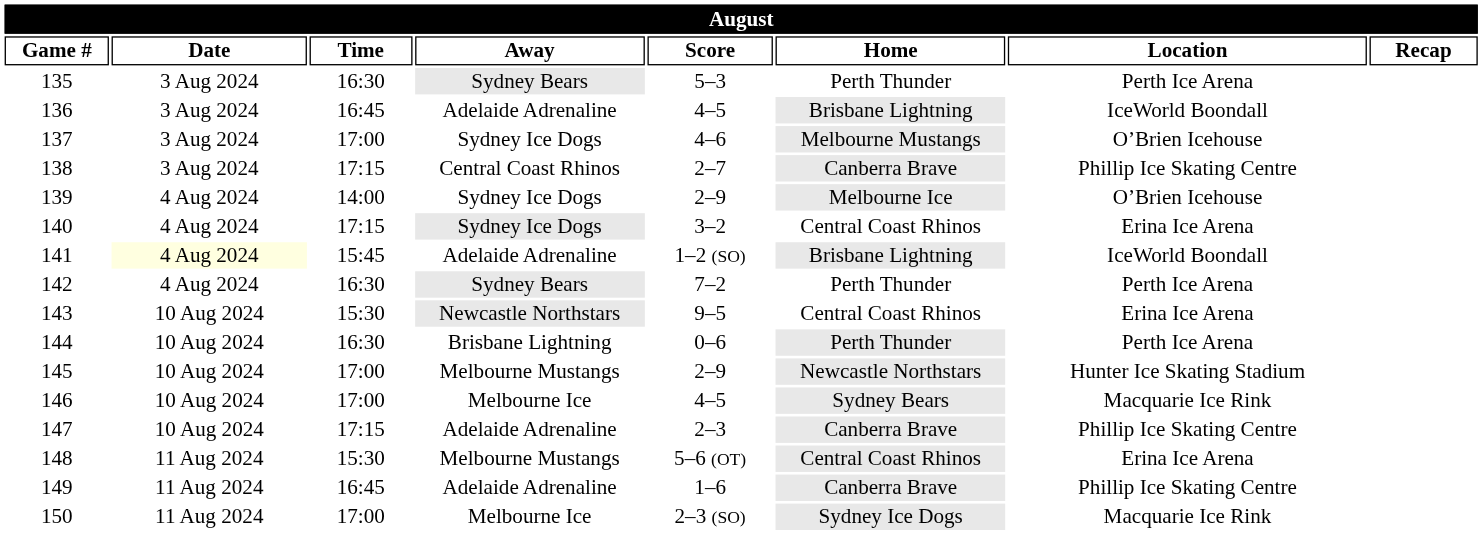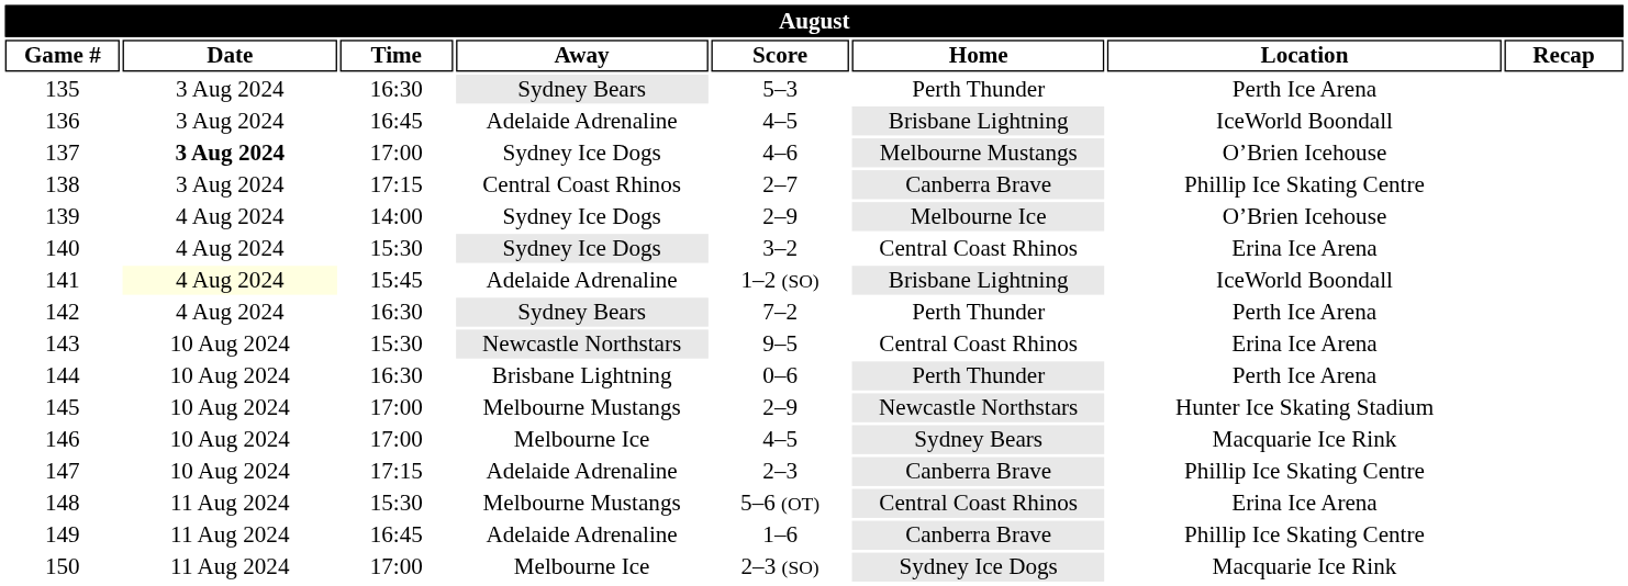 <table class="toccolours" style="width:70em;text-align: center">
 <tr>
 <th colspan="8" style="background:#000000;color:white;border:#000000 1px solid">August</th>
 </tr>
 <tr>
 <th style="background:#FFFFFF;color:black;border:#000000 1px solid; width: 40px">Game #</th>
 <th style="background:#FFFFFF;color:black;border:#000000 1px solid; width: 80px">Date</th>
 <th style="background:#FFFFFF;color:black;border:#000000 1px solid; width: 40px">Time</th>
 <th style="background:#FFFFFF;color:black;border:#000000 1px solid; width: 95px">Away</th>
 <th style="background:#FFFFFF;color:black;border:#000000 1px solid; width: 50px">Score</th>
 <th style="background:#FFFFFF;color:black;border:#000000 1px solid; width: 95px">Home</th>
 <th style="background:#FFFFFF;color:black;border:#000000 1px solid; width: 150px">Location</th>
 <th style="background:#FFFFFF;color:black;border:#000000 1px solid; width: 40px">Recap</th>
 </tr>
 <tr>
 <td>135</td>
 <td>3 Aug 2024</td>
 <td>16:30</td>
 <td bgcolor="#e8e8e8">Sydney Bears</td>
 <td>5–3</td>
 <td>Perth Thunder</td>
 <td>Perth Ice Arena</td>
 <td></td>
 </tr>
 <tr>
 <td>136</td>
 <td>3 Aug 2024</td>
 <td>16:45</td>
 <td>Adelaide Adrenaline</td>
 <td>4–5</td>
 <td bgcolor="#e8e8e8">Brisbane Lightning</td>
 <td>IceWorld Boondall</td>
 <td></td>
 </tr>
 <tr>
 <td>137</td>
-<td>3 Aug 2024</td>
+<td><strong>3 Aug 2024</strong></td>
 <td>17:00</td>
 <td>Sydney Ice Dogs</td>
 <td>4–6</td>
 <td bgcolor="#e8e8e8">Melbourne Mustangs</td>
 <td>O’Brien Icehouse</td>
 <td></td>
 </tr>
 <tr>
 <td>138</td>
 <td>3 Aug 2024</td>
 <td>17:15</td>
 <td>Central Coast Rhinos</td>
 <td>2–7</td>
 <td bgcolor="#e8e8e8">Canberra Brave</td>
 <td>Phillip Ice Skating Centre</td>
 <td></td>
 </tr>
 <tr>
 <td>139</td>
 <td>4 Aug 2024</td>
 <td>14:00</td>
 <td>Sydney Ice Dogs</td>
 <td>2–9</td>
 <td bgcolor="#e8e8e8">Melbourne Ice</td>
 <td>O’Brien Icehouse</td>
 <td></td>
 </tr>
 <tr>
 <td>140</td>
 <td>4 Aug 2024</td>
-<td>17:15</td>
+<td>15:30</td>
 <td bgcolor="#e8e8e8">Sydney Ice Dogs</td>
 <td>3–2</td>
 <td>Central Coast Rhinos</td>
 <td>Erina Ice Arena</td>
 <td></td>
 </tr>
 <tr>
 <td>141</td>
 <td style="background: lightyellow;">4 Aug 2024</td>
 <td>15:45</td>
 <td>Adelaide Adrenaline</td>
 <td>1–2 <small>(SO)</small></td>
 <td bgcolor="#e8e8e8">Brisbane Lightning</td>
 <td>IceWorld Boondall</td>
 <td></td>
 </tr>
 <tr>
 <td>142</td>
 <td>4 Aug 2024</td>
 <td>16:30</td>
 <td bgcolor="#e8e8e8">Sydney Bears</td>
 <td>7–2</td>
 <td>Perth Thunder</td>
 <td>Perth Ice Arena</td>
 <td></td>
 </tr>
 <tr>
 <td>143</td>
 <td>10 Aug 2024</td>
 <td>15:30</td>
 <td bgcolor="#e8e8e8">Newcastle Northstars</td>
 <td>9–5</td>
 <td>Central Coast Rhinos</td>
 <td>Erina Ice Arena</td>
 <td></td>
 </tr>
 <tr>
 <td>144</td>
 <td>10 Aug 2024</td>
 <td>16:30</td>
 <td>Brisbane Lightning</td>
 <td>0–6</td>
 <td bgcolor="#e8e8e8">Perth Thunder</td>
 <td>Perth Ice Arena</td>
 <td></td>
 </tr>
 <tr>
 <td>145</td>
 <td>10 Aug 2024</td>
 <td>17:00</td>
 <td>Melbourne Mustangs</td>
 <td>2–9</td>
 <td bgcolor="#e8e8e8">Newcastle Northstars</td>
 <td>Hunter Ice Skating Stadium</td>
 <td></td>
 </tr>
 <tr>
 <td>146</td>
 <td>10 Aug 2024</td>
 <td>17:00</td>
 <td>Melbourne Ice</td>
 <td>4–5</td>
 <td bgcolor="#e8e8e8">Sydney Bears</td>
 <td>Macquarie Ice Rink</td>
 <td></td>
 </tr>
 <tr>
 <td>147</td>
 <td>10 Aug 2024</td>
 <td>17:15</td>
 <td>Adelaide Adrenaline</td>
 <td>2–3</td>
 <td bgcolor="#e8e8e8">Canberra Brave</td>
 <td>Phillip Ice Skating Centre</td>
 <td></td>
 </tr>
 <tr>
 <td>148</td>
 <td>11 Aug 2024</td>
 <td>15:30</td>
 <td>Melbourne Mustangs</td>
 <td>5–6 <small>(OT)</small></td>
 <td bgcolor="#e8e8e8">Central Coast Rhinos</td>
 <td>Erina Ice Arena</td>
 <td></td>
 </tr>
 <tr>
 <td>149</td>
 <td>11 Aug 2024</td>
 <td>16:45</td>
 <td>Adelaide Adrenaline</td>
 <td>1–6</td>
 <td bgcolor="#e8e8e8">Canberra Brave</td>
 <td>Phillip Ice Skating Centre</td>
 <td></td>
 </tr>
 <tr>
 <td>150</td>
 <td>11 Aug 2024</td>
 <td>17:00</td>
 <td>Melbourne Ice</td>
 <td>2–3 <small>(SO)</small></td>
 <td bgcolor="#e8e8e8">Sydney Ice Dogs</td>
 <td>Macquarie Ice Rink</td>
 <td></td>
 </tr>
 <tr>
 </tr>
 </table>
